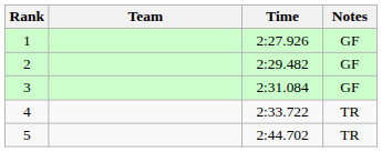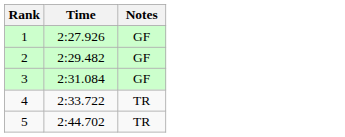 <table class=wikitable style="text-align:center">
 <tr>
 <th width=40>Rank</th>
-<th width=200>Team</th>
 <th width=80>Time</th>
 <th width=50>Notes</th>
 </tr>
 <tr bgcolor="#ccffcc">
 <td>1</td>
-<td align=left></td>
 <td>2:27.926</td>
 <td>GF</td>
 </tr>
 <tr bgcolor="#ccffcc">
 <td>2</td>
-<td align=left></td>
 <td>2:29.482</td>
 <td>GF</td>
 </tr>
 <tr bgcolor="#ccffcc">
 <td>3</td>
-<td align=left></td>
 <td>2:31.084</td>
 <td>GF</td>
 </tr>
 <tr>
 <td>4</td>
-<td align=left></td>
 <td>2:33.722</td>
 <td>TR</td>
 </tr>
 <tr>
 <td>5</td>
-<td align=left></td>
 <td>2:44.702</td>
 <td>TR</td>
 </tr>
 </table>
